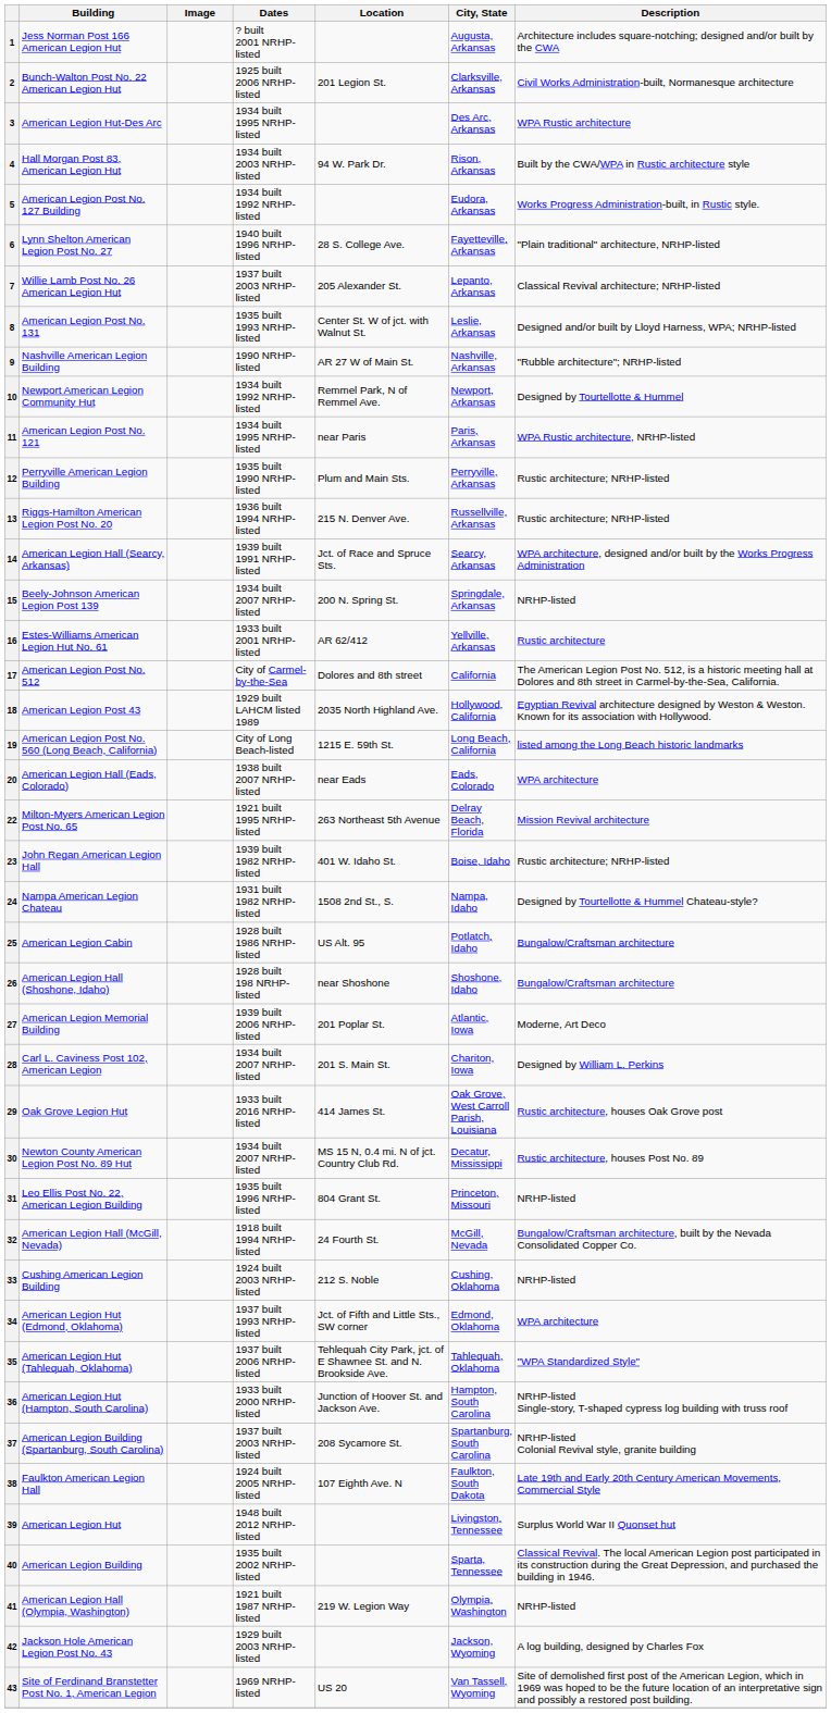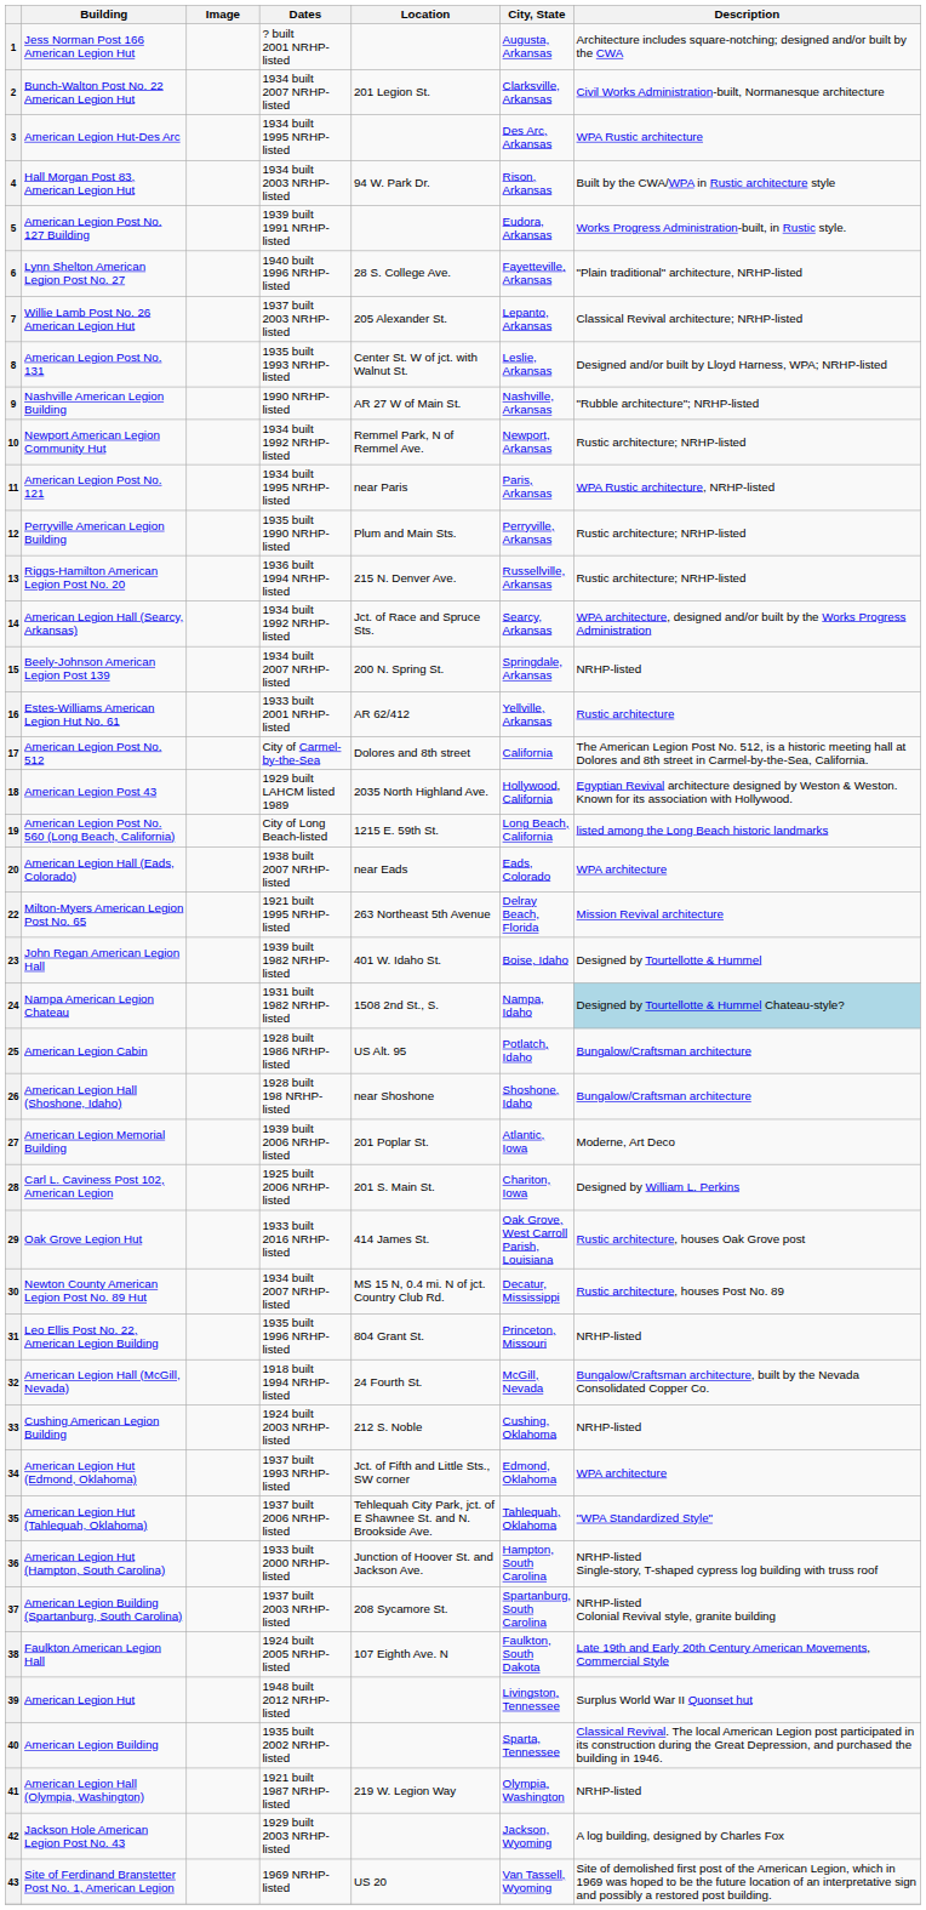 <table class="wikitable sortable" style="width:98%">
 <tr>
 <th></th>
 <th width = 18%><strong>Building</strong></th>
 <th width = 8% class="unsortable"><strong>Image</strong></th>
 <th width = 10%><strong>Dates</strong></th>
 <th><strong>Location</strong></th>
 <th width = 8%><strong>City, State</strong></th>
 <th class="unsortable"><strong>Description</strong></th>
 </tr>
 <tr ->
 <th><small>1</small></th>
 <td><a href='#'>Jess Norman Post 166 American Legion Hut</a></td>
 <td></td>
 <td>? built<br>2001 NRHP-listed</td>
 <td><br><small></small></td>
 <td><a href='#'>Augusta, Arkansas</a></td>
 <td>Architecture includes square-notching;  designed and/or built by the <a href='#'>CWA</a></td>
 </tr>
 <tr ->
 <th><small>2</small></th>
 <td><a href='#'>Bunch-Walton Post No. 22 American Legion Hut</a></td>
 <td></td>
-<td>1925 built<br>2006 NRHP-listed</td>
+<td>1934 built<br>2007 NRHP-listed</td>
 <td>201 Legion St.<br><small></small></td>
 <td><a href='#'>Clarksville, Arkansas</a></td>
 <td><a href='#'>Civil Works Administration</a>-built, Normanesque architecture</td>
 </tr>
 <tr ->
 <th><small>3</small></th>
 <td><a href='#'>American Legion Hut-Des Arc</a></td>
 <td></td>
 <td>1934 built<br>1995 NRHP-listed</td>
 <td><br><small></small></td>
 <td><a href='#'>Des Arc, Arkansas</a></td>
 <td><a href='#'>WPA Rustic architecture</a></td>
 </tr>
 <tr ->
 <th><small>4</small></th>
 <td><a href='#'>Hall Morgan Post 83, American Legion Hut</a></td>
 <td></td>
 <td>1934 built<br>2003 NRHP-listed</td>
 <td>94 W. Park Dr.<br><small></small></td>
 <td><a href='#'>Rison, Arkansas</a></td>
 <td>Built by the CWA/<a href='#'>WPA</a> in <a href='#'>Rustic architecture</a> style</td>
 </tr>
 <tr ->
 <th><small>5</small></th>
 <td><a href='#'>American Legion Post No. 127 Building</a></td>
 <td></td>
-<td>1934 built<br>1992 NRHP-listed</td>
+<td>1939 built<br>1991 NRHP-listed</td>
 <td><br><small></small></td>
 <td><a href='#'>Eudora, Arkansas</a></td>
 <td><a href='#'>Works Progress Administration</a>-built, in <a href='#'>Rustic</a> style.</td>
 </tr>
 <tr ->
 <th><small>6</small></th>
 <td><a href='#'>Lynn Shelton American Legion Post No. 27</a></td>
 <td></td>
 <td>1940 built<br>1996 NRHP-listed</td>
 <td>28 S. College Ave.<br><small></small></td>
 <td><a href='#'>Fayetteville, Arkansas</a></td>
 <td>"Plain traditional" architecture, NRHP-listed</td>
 </tr>
 <tr ->
 <th><small>7</small></th>
 <td><a href='#'>Willie Lamb Post No. 26 American Legion Hut</a></td>
 <td></td>
 <td>1937 built<br>2003 NRHP-listed</td>
 <td>205 Alexander St.<br><small></small></td>
 <td><a href='#'>Lepanto, Arkansas</a></td>
 <td>Classical Revival architecture; NRHP-listed</td>
 </tr>
 <tr ->
 <th><small>8</small></th>
 <td><a href='#'>American Legion Post No. 131</a></td>
 <td></td>
 <td>1935 built<br>1993 NRHP-listed</td>
 <td>Center St. W of jct. with Walnut St.<br><small></small></td>
 <td><a href='#'>Leslie, Arkansas</a></td>
 <td>Designed and/or built by Lloyd Harness, WPA; NRHP-listed</td>
 </tr>
 <tr ->
 <th><small>9</small></th>
 <td><a href='#'>Nashville American Legion Building</a></td>
 <td></td>
 <td>1990 NRHP-listed</td>
 <td>AR 27 W of Main St.<br><small></small></td>
 <td><a href='#'>Nashville, Arkansas</a></td>
 <td>"Rubble architecture"; NRHP-listed</td>
 </tr>
 <tr ->
 <th><small>10</small></th>
 <td><a href='#'>Newport American Legion Community Hut</a></td>
 <td></td>
 <td>1934 built<br>1992 NRHP-listed</td>
 <td>Remmel Park, N of Remmel Ave.<br><small></small></td>
 <td><a href='#'>Newport, Arkansas</a></td>
-<td>Designed by <a href='#'>Tourtellotte & Hummel</a></td>
+<td>Rustic architecture; NRHP-listed</td>
 </tr>
 <tr ->
 <th><small>11</small></th>
 <td><a href='#'>American Legion Post No. 121</a></td>
 <td></td>
 <td>1934 built<br>1995 NRHP-listed</td>
 <td>near Paris<br><small></small></td>
 <td><a href='#'>Paris, Arkansas</a></td>
 <td><a href='#'>WPA Rustic architecture</a>, NRHP-listed</td>
 </tr>
 <tr ->
 <th><small>12</small></th>
 <td><a href='#'>Perryville American Legion Building</a></td>
 <td></td>
 <td>1935 built<br>1990 NRHP-listed</td>
 <td>Plum and Main Sts.<br><small></small></td>
 <td><a href='#'>Perryville, Arkansas</a></td>
 <td>Rustic architecture; NRHP-listed</td>
 </tr>
 <tr ->
 <th><small>13</small></th>
 <td><a href='#'>Riggs-Hamilton American Legion Post No. 20</a></td>
 <td></td>
 <td>1936 built<br>1994 NRHP-listed</td>
 <td>215 N. Denver Ave.<br><small></small></td>
 <td><a href='#'>Russellville, Arkansas</a></td>
 <td>Rustic architecture; NRHP-listed</td>
 </tr>
 <tr ->
 <th><small>14</small></th>
 <td><a href='#'>American Legion Hall (Searcy, Arkansas)</a></td>
 <td></td>
-<td>1939 built<br>1991 NRHP-listed</td>
+<td>1934 built<br>1992 NRHP-listed</td>
 <td>Jct. of Race and Spruce Sts.<br><small></small></td>
 <td><a href='#'>Searcy, Arkansas</a></td>
 <td><a href='#'>WPA architecture</a>, designed and/or built by the <a href='#'>Works Progress Administration</a></td>
 </tr>
 <tr ->
 <th><small>15</small></th>
 <td><a href='#'>Beely-Johnson American Legion Post 139</a></td>
 <td></td>
 <td>1934 built<br>2007 NRHP-listed</td>
 <td>200 N. Spring St.<br><small></small></td>
 <td><a href='#'>Springdale, Arkansas</a></td>
 <td>NRHP-listed</td>
 </tr>
 <tr ->
 <th><small>16</small></th>
 <td><a href='#'>Estes-Williams American Legion Hut No. 61</a></td>
 <td></td>
 <td>1933 built<br>2001 NRHP-listed</td>
 <td>AR 62/412<br><small></small></td>
 <td><a href='#'>Yellville, Arkansas</a></td>
 <td><a href='#'>Rustic architecture</a></td>
 </tr>
 <tr ->
 <th><small>17</small></th>
 <td><a href='#'>American Legion Post No. 512</a></td>
 <td></td>
 <td>City of <a href='#'>Carmel-by-the-Sea</a></td>
 <td>Dolores and 8th street<br><small></small></td>
 <td><a href='#'>California</a></td>
 <td>The American Legion Post No. 512, is a historic meeting hall at Dolores and 8th street in Carmel-by-the-Sea, California.</td>
 </tr>
 <tr ->
 <th><small>18</small></th>
 <td><a href='#'>American Legion Post 43</a></td>
 <td></td>
 <td>1929 built<br>LAHCM listed 1989</td>
 <td>2035 North Highland Ave.<br><small></small></td>
 <td><a href='#'>Hollywood</a>, <a href='#'>California</a></td>
 <td><a href='#'>Egyptian Revival</a> architecture designed by Weston & Weston. Known for its association with Hollywood.</td>
 </tr>
 <tr ->
 <th><small>19</small></th>
 <td><a href='#'>American Legion Post No. 560 (Long Beach, California)</a></td>
 <td></td>
 <td>City of Long Beach-listed</td>
 <td>1215 E. 59th St.<br><small></small></td>
 <td><a href='#'>Long Beach, California</a></td>
 <td><a href='#'>listed among the Long Beach historic landmarks</a></td>
 </tr>
 <tr ->
 <th><small>20</small></th>
 <td><a href='#'>American Legion Hall (Eads, Colorado)</a></td>
 <td></td>
 <td>1938 built<br>2007 NRHP-listed</td>
 <td>near Eads<br><small></small></td>
 <td><a href='#'>Eads, Colorado</a></td>
 <td><a href='#'>WPA architecture</a><br></td>
 </tr>
 <tr ->
 <th><small>22</small></th>
 <td><a href='#'>Milton-Myers American Legion Post No. 65</a></td>
 <td></td>
 <td>1921 built<br>1995 NRHP-listed</td>
 <td>263 Northeast 5th Avenue<br><small></small></td>
 <td><a href='#'>Delray Beach, Florida</a></td>
 <td><a href='#'>Mission Revival architecture</a></td>
 </tr>
 <tr ->
 <th><small>23</small></th>
 <td><a href='#'>John Regan American Legion Hall</a></td>
 <td></td>
 <td>1939 built<br>1982 NRHP-listed</td>
 <td>401 W. Idaho St.<br><small></small></td>
 <td><a href='#'>Boise, Idaho</a></td>
-<td>Rustic architecture; NRHP-listed</td>
+<td>Designed by <a href='#'>Tourtellotte & Hummel</a></td>
 </tr>
 <tr ->
 <th><small>24</small></th>
 <td><a href='#'>Nampa American Legion Chateau</a></td>
 <td></td>
 <td>1931 built<br>1982 NRHP-listed</td>
 <td>1508 2nd St., S.<br><small></small></td>
 <td><a href='#'>Nampa, Idaho</a></td>
-<td>Designed by <a href='#'>Tourtellotte & Hummel</a> Chateau-style?</td>
+<td style="background: lightblue;">Designed by <a href='#'>Tourtellotte & Hummel</a> Chateau-style?</td>
 </tr>
 <tr ->
 <th><small>25</small></th>
 <td><a href='#'>American Legion Cabin</a></td>
 <td></td>
 <td>1928 built<br>1986 NRHP-listed</td>
 <td>US Alt. 95<br><small></small></td>
 <td><a href='#'>Potlatch, Idaho</a></td>
 <td><a href='#'>Bungalow/Craftsman architecture</a></td>
 </tr>
 <tr ->
 <th><small>26</small></th>
 <td><a href='#'>American Legion Hall (Shoshone, Idaho)</a></td>
 <td></td>
 <td>1928 built<br>198 NRHP-listed</td>
 <td>near Shoshone<br><small></small></td>
 <td><a href='#'>Shoshone, Idaho</a></td>
 <td><a href='#'>Bungalow/Craftsman architecture</a></td>
 </tr>
 <tr ->
 <th><small>27</small></th>
 <td><a href='#'>American Legion Memorial Building</a></td>
 <td></td>
 <td>1939 built<br>2006 NRHP-listed</td>
 <td>201 Poplar St.<br><small></small></td>
 <td><a href='#'>Atlantic, Iowa</a></td>
 <td>Moderne, Art Deco</td>
 </tr>
 <tr ->
 <th><small>28</small></th>
 <td><a href='#'>Carl L. Caviness Post 102, American Legion</a></td>
 <td></td>
-<td>1934 built<br>2007 NRHP-listed</td>
+<td>1925 built<br>2006 NRHP-listed</td>
 <td>201 S. Main St.<br><small></small></td>
 <td><a href='#'>Chariton, Iowa</a></td>
 <td>Designed by <a href='#'>William L. Perkins</a></td>
 </tr>
 <tr ->
 <th><small>29</small></th>
 <td><a href='#'>Oak Grove Legion Hut</a></td>
 <td></td>
 <td>1933 built<br>2016 NRHP-listed</td>
 <td>414 James St.<br><small></small></td>
 <td><a href='#'>Oak Grove, West Carroll Parish, Louisiana</a></td>
 <td><a href='#'>Rustic architecture</a>, houses Oak Grove post</td>
 </tr>
 <tr ->
 <th><small>30</small></th>
 <td><a href='#'>Newton County American Legion Post No. 89 Hut</a></td>
 <td></td>
 <td>1934 built<br>2007 NRHP-listed</td>
 <td>MS 15 N, 0.4 mi. N of jct. Country Club Rd.<br><small></small></td>
 <td><a href='#'>Decatur, Mississippi</a></td>
 <td><a href='#'>Rustic architecture</a>, houses Post No. 89</td>
 </tr>
 <tr ->
 <th><small>31</small></th>
 <td><a href='#'>Leo Ellis Post No. 22, American Legion Building</a></td>
 <td></td>
 <td>1935 built<br>1996 NRHP-listed</td>
 <td>804 Grant St.<br><small></small></td>
 <td><a href='#'>Princeton, Missouri</a></td>
 <td>NRHP-listed</td>
 </tr>
 <tr ->
 <th><small>32</small></th>
 <td><a href='#'>American Legion Hall (McGill, Nevada)</a></td>
 <td></td>
 <td>1918 built<br>1994 NRHP-listed</td>
 <td>24 Fourth St.<br><small></small></td>
 <td><a href='#'>McGill, Nevada</a></td>
 <td><a href='#'>Bungalow/Craftsman architecture</a>, built by the Nevada Consolidated Copper Co.</td>
 </tr>
 <tr ->
 <th><small>33</small></th>
 <td><a href='#'>Cushing American Legion Building</a></td>
 <td></td>
 <td>1924 built<br>2003 NRHP-listed</td>
 <td>212 S. Noble<br><small></small></td>
 <td><a href='#'>Cushing, Oklahoma</a></td>
 <td>NRHP-listed</td>
 </tr>
 <tr ->
 <th><small>34</small></th>
 <td><a href='#'>American Legion Hut (Edmond, Oklahoma)</a></td>
 <td></td>
 <td>1937 built<br>1993 NRHP-listed</td>
 <td>Jct. of Fifth and Little Sts., SW corner<br><small></small></td>
 <td><a href='#'>Edmond, Oklahoma</a></td>
 <td><a href='#'>WPA architecture</a></td>
 </tr>
 <tr ->
 <th><small>35</small></th>
 <td><a href='#'>American Legion Hut (Tahlequah, Oklahoma)</a></td>
 <td></td>
 <td>1937 built<br>2006 NRHP-listed</td>
 <td>Tehlequah City Park, jct. of E Shawnee St. and N. Brookside Ave.<br><small></small></td>
 <td><a href='#'>Tahlequah, Oklahoma</a></td>
 <td><a href='#'>"WPA Standardized Style"</a></td>
 </tr>
 <tr ->
 <th><small>36</small></th>
 <td><a href='#'>American Legion Hut (Hampton, South Carolina)</a></td>
 <td></td>
 <td>1933 built<br>2000 NRHP-listed</td>
 <td>Junction of Hoover St. and Jackson Ave.<br><small></small></td>
 <td><a href='#'>Hampton, South Carolina</a></td>
 <td>NRHP-listed <br>Single-story, T-shaped cypress log building with truss roof</td>
 </tr>
 <tr ->
 <th><small>37</small></th>
 <td><a href='#'>American Legion Building (Spartanburg, South Carolina)</a></td>
 <td></td>
 <td>1937 built<br>2003 NRHP-listed</td>
 <td>208 Sycamore St.<br><small></small></td>
 <td><a href='#'>Spartanburg, South Carolina</a></td>
 <td>NRHP-listed <br> Colonial Revival style, granite building</td>
 </tr>
 <tr ->
 <th><small>38</small></th>
 <td><a href='#'>Faulkton American Legion Hall</a></td>
 <td></td>
 <td>1924 built<br>2005 NRHP-listed</td>
 <td>107 Eighth Ave. N<br><small></small></td>
 <td><a href='#'>Faulkton, South Dakota</a></td>
 <td><a href='#'>Late 19th and Early 20th Century American Movements</a>, <a href='#'>Commercial Style</a></td>
 </tr>
 <tr ->
 <th><small>39</small></th>
 <td><a href='#'>American Legion Hut</a></td>
 <td></td>
 <td>1948 built<br>2012 NRHP-listed</td>
 <td></td>
 <td><a href='#'>Livingston, Tennessee</a></td>
 <td>Surplus World War II <a href='#'>Quonset hut</a></td>
 </tr>
 <tr ->
 <th><small>40</small></th>
 <td><a href='#'>American Legion Building</a></td>
 <td></td>
 <td>1935 built<br>2002 NRHP-listed</td>
 <td></td>
 <td><a href='#'>Sparta, Tennessee</a></td>
 <td><a href='#'>Classical Revival</a>.  The local American Legion post participated in its construction during the Great Depression, and purchased the building in 1946.</td>
 </tr>
 <tr ->
 <th><small>41</small></th>
 <td><a href='#'>American Legion Hall (Olympia, Washington)</a></td>
 <td></td>
 <td>1921 built<br>1987 NRHP-listed</td>
 <td>219 W. Legion Way<small></small></td>
 <td><a href='#'>Olympia, Washington</a></td>
 <td>NRHP-listed</td>
 </tr>
 <tr ->
 <th><small>42</small></th>
 <td><a href='#'>Jackson Hole American Legion Post No. 43</a></td>
 <td></td>
 <td>1929 built<br>2003 NRHP-listed</td>
 <td><br><small></small></td>
 <td><a href='#'>Jackson, Wyoming</a></td>
 <td>A log building, designed by Charles Fox</td>
 </tr>
 <tr ->
 <th><small>43</small></th>
 <td><a href='#'>Site of Ferdinand Branstetter Post No. 1, American Legion</a></td>
 <td></td>
 <td>1969 NRHP-listed</td>
 <td>US 20<br><small></small></td>
 <td><a href='#'>Van Tassell, Wyoming</a></td>
 <td>Site of demolished first post of the American Legion, which in 1969 was hoped to be the future location of an interpretative sign and possibly a restored post building.</td>
 </tr>
 <tr ->
 </tr>
 </table>
